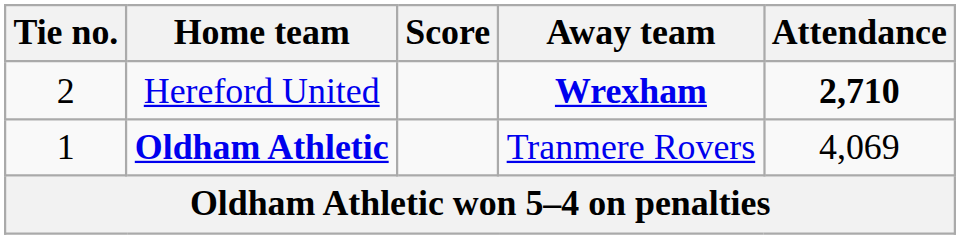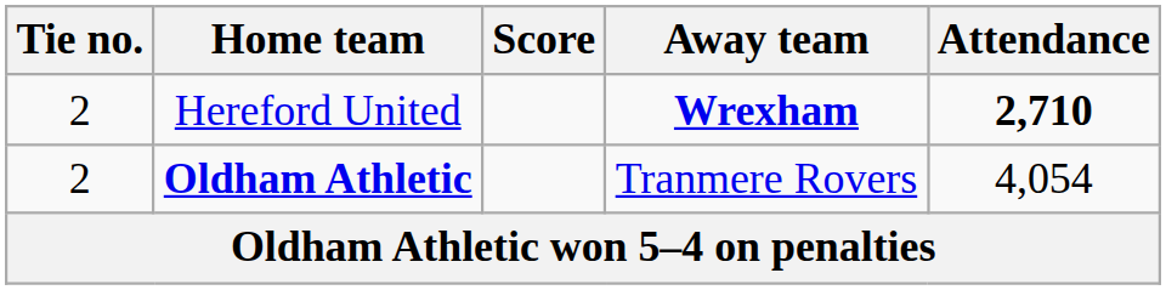 <table class="wikitable" style="text-align: center">
 <tr>
 <th>Tie no.</th>
 <th>Home team</th>
 <th>Score</th>
 <th>Away team</th>
 <th>Attendance</th>
 </tr>
 <tr>
 <td>2</td>
 <td><a href='#'>Hereford United</a></td>
 <td></td>
 <td><strong><a href='#'>Wrexham</a></strong></td>
 <td><strong>2,710</strong></td>
 </tr>
 <tr>
-<td>1</td>
+<td>2</td>
 <td><strong><a href='#'>Oldham Athletic</a></strong></td>
 <td></td>
 <td><a href='#'>Tranmere Rovers</a></td>
-<td>4,069</td>
+<td>4,054</td>
 </tr>
 <tr>
 <th colspan=5>Oldham Athletic won 5–4 on penalties</th>
 </tr>
 </table>
